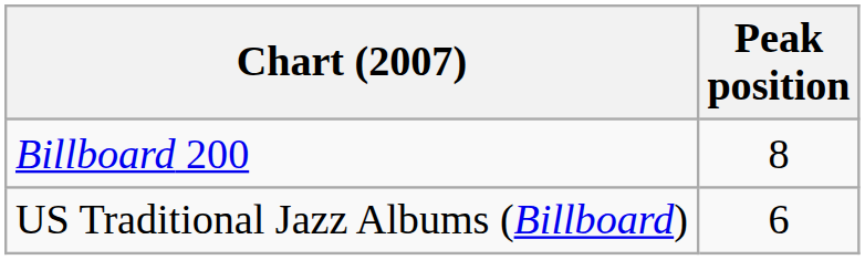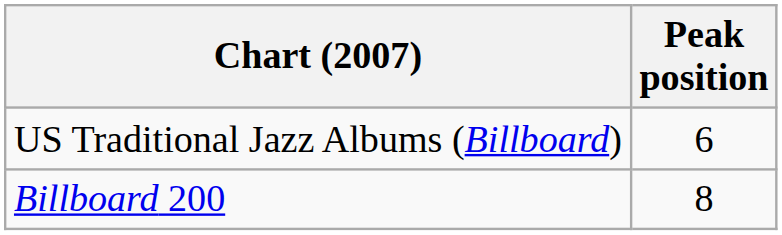 <table class=wikitable>
 <tr>
 <th>Chart (2007)</th>
 <th>Peak<br>position</th>
 </tr>
 <tr>
+<td>US Traditional Jazz Albums (<em><a href='#'>Billboard</a></em>)</td>
+<td align=center>6</td>
+</tr>
+<tr>
 <td><a href='#'><em>Billboard</em> 200</a></td>
 <td align=center>8</td>
 </tr>
-<tr>
-<td>US Traditional Jazz Albums (<em><a href='#'>Billboard</a></em>)</td>
-<td align=center>6</td>
-</tr>
 </table>
